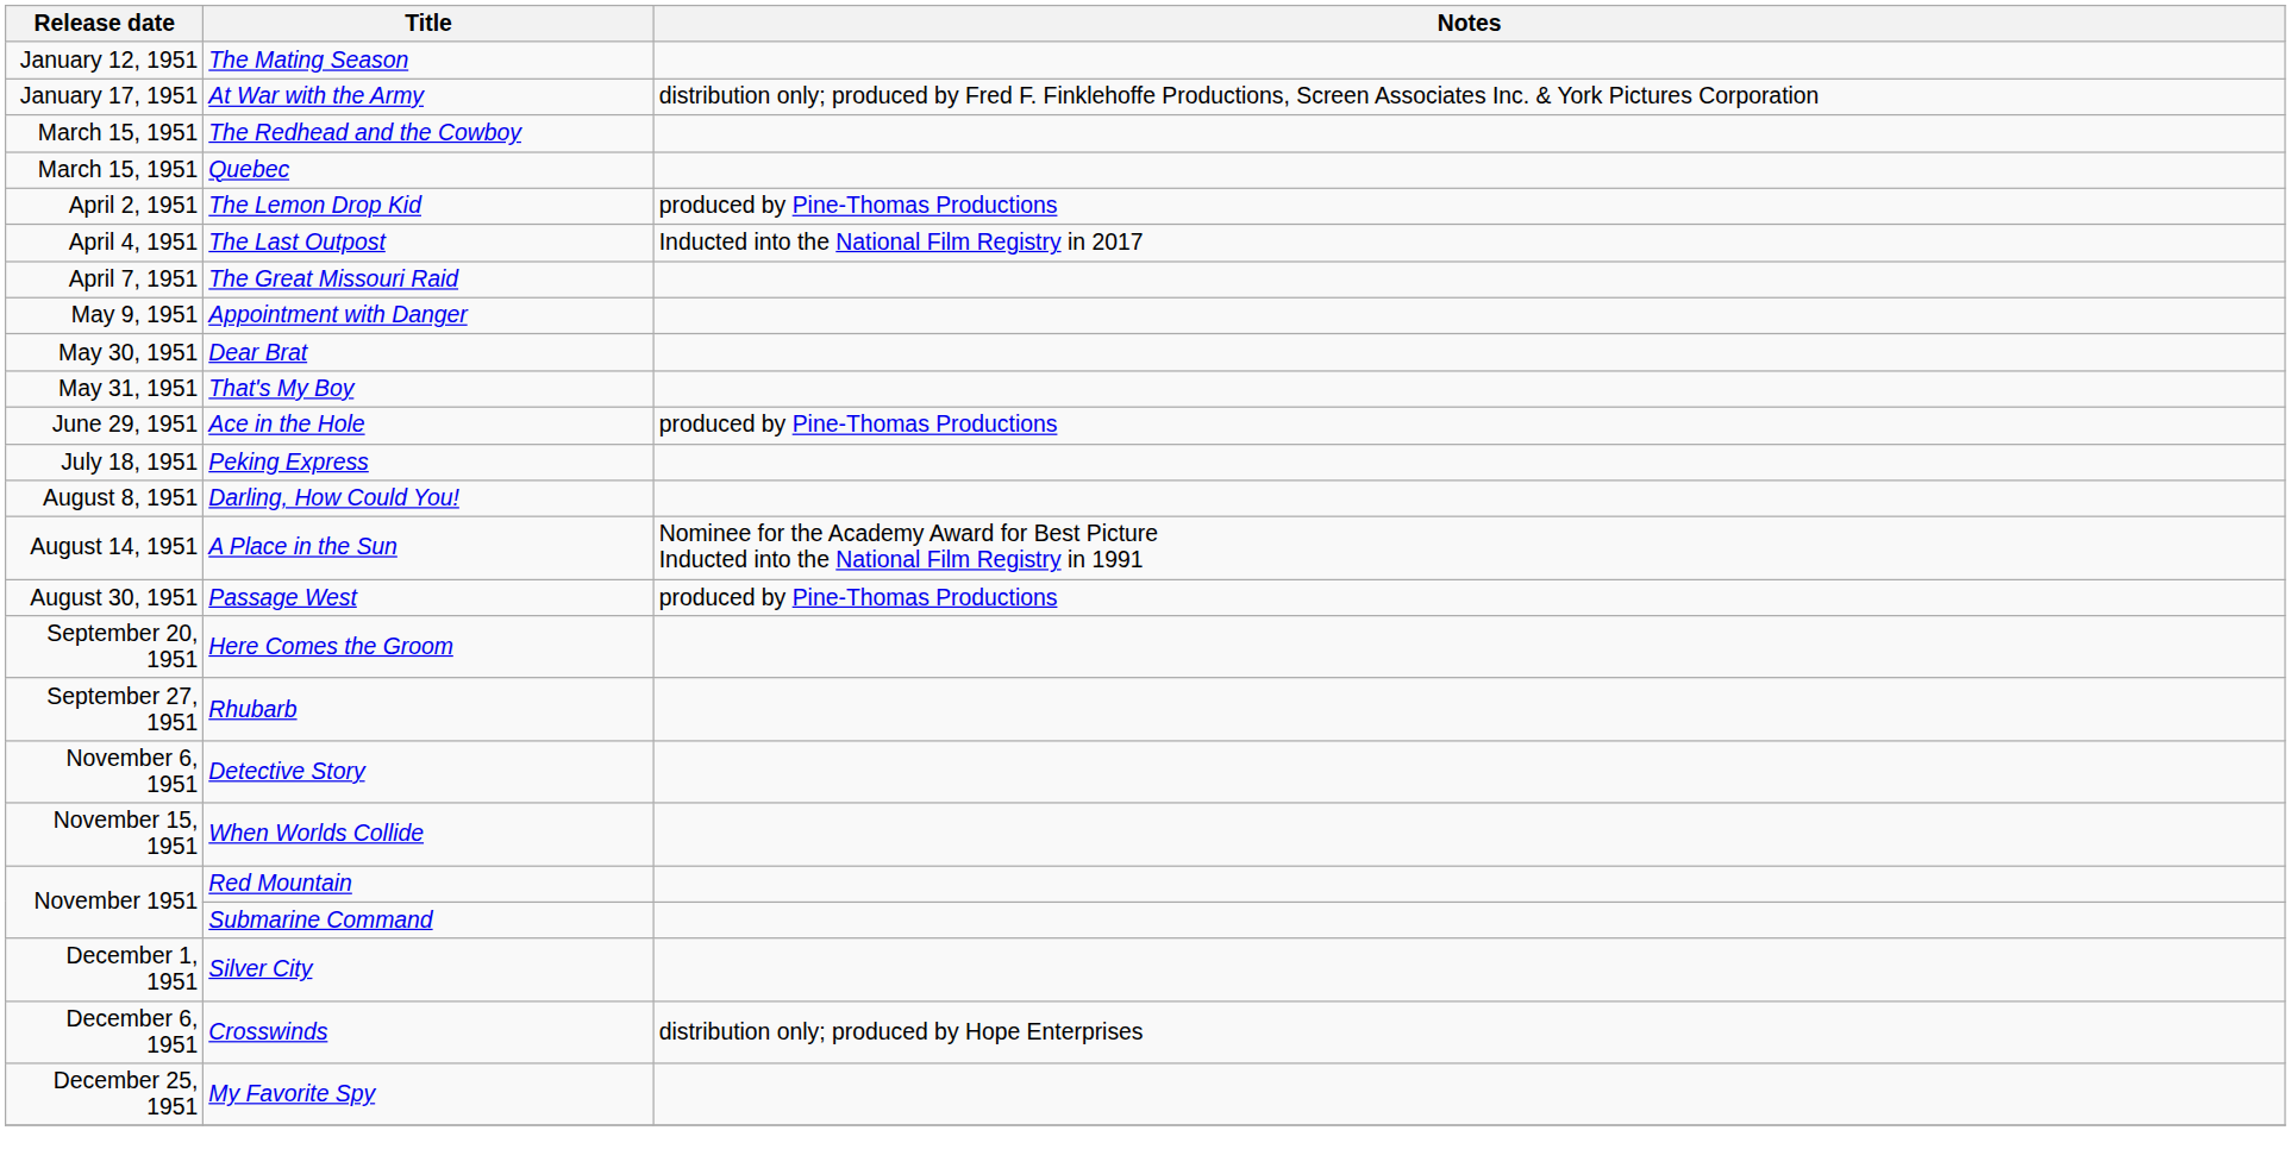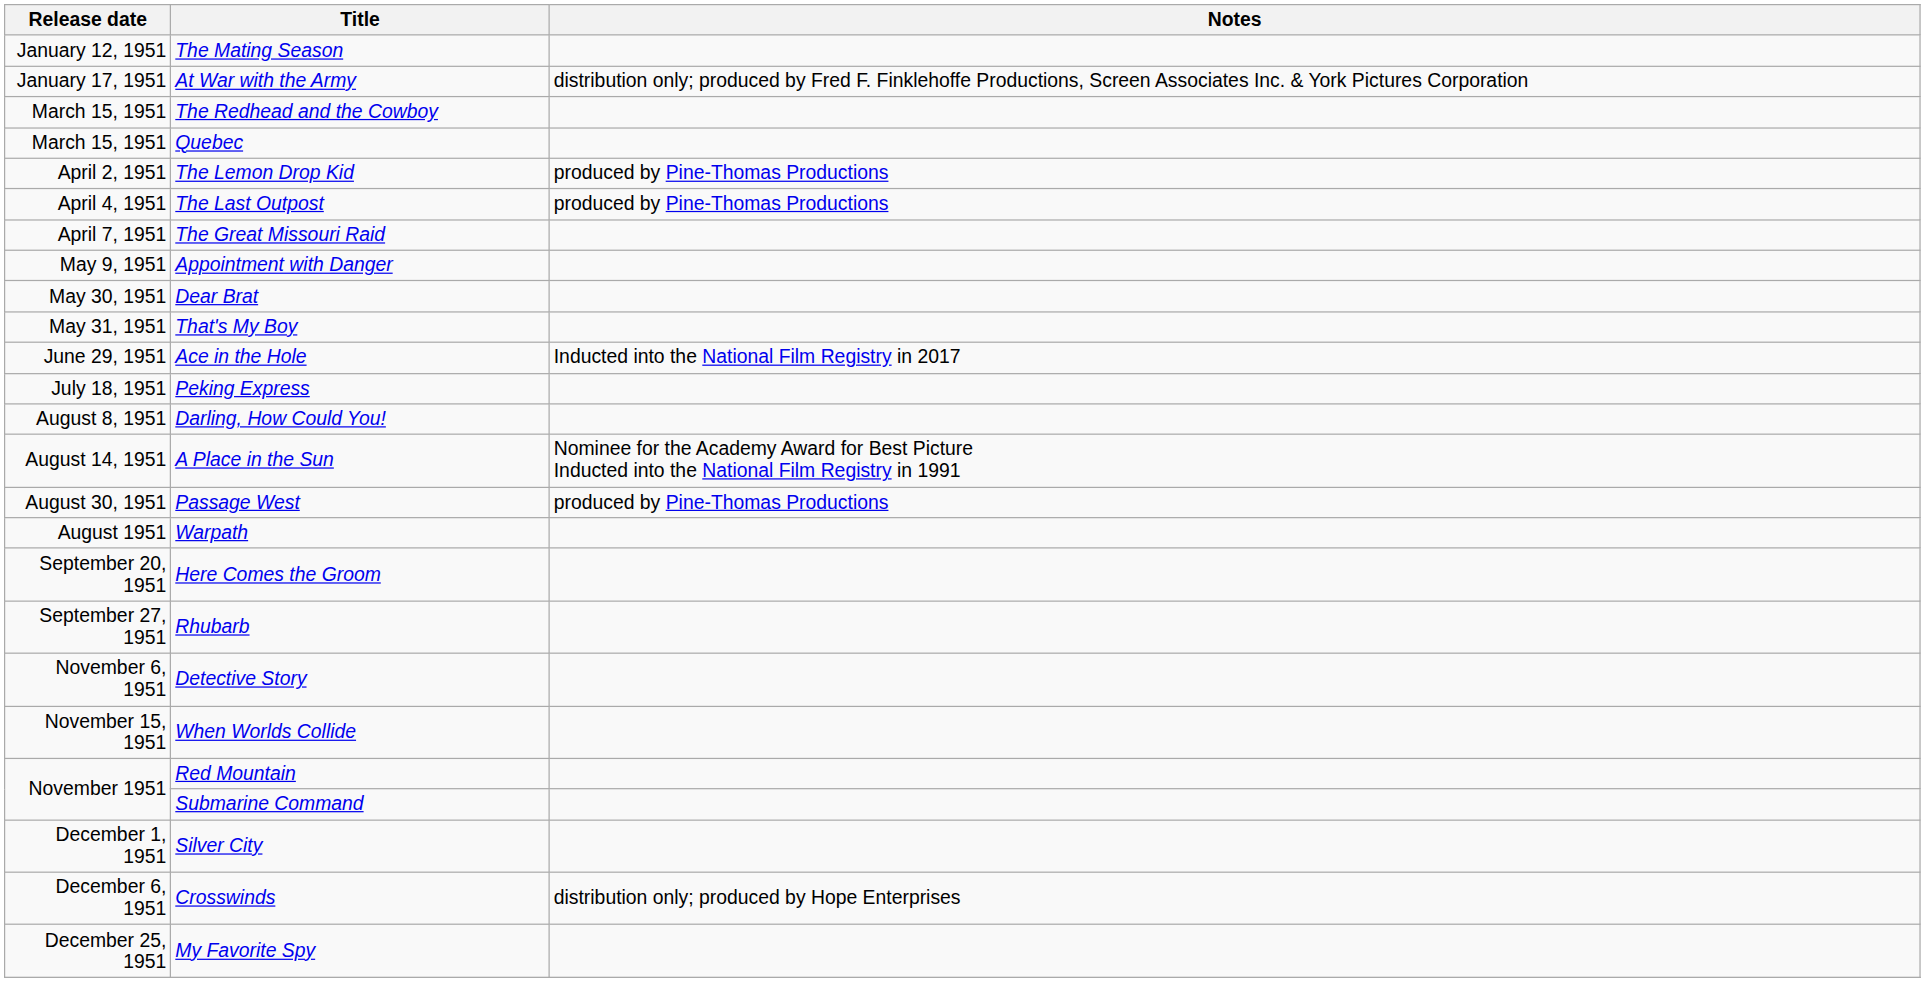 <table class="wikitable sortable" style="width:100%;">
 <tr>
 <th scope="col" style="width:130px;">Release date</th>
 <th>Title</th>
 <th>Notes</th>
 </tr>
 <tr>
 <td style="text-align:right;">January 12, 1951</td>
 <td><em><a href='#'>The Mating Season</a></em></td>
 <td></td>
 </tr>
 <tr>
 <td style="text-align:right;">January 17, 1951</td>
 <td><em><a href='#'>At War with the Army</a></em></td>
 <td>distribution only; produced by Fred F. Finklehoffe Productions, Screen Associates Inc. & York Pictures Corporation</td>
 </tr>
 <tr>
 <td style="text-align:right;">March 15, 1951</td>
 <td><em><a href='#'>The Redhead and the Cowboy</a></em></td>
 <td></td>
 </tr>
 <tr>
 <td style="text-align:right;">March 15, 1951</td>
 <td><em><a href='#'>Quebec</a></em></td>
 <td></td>
 </tr>
 <tr>
 <td style="text-align:right;">April 2, 1951</td>
 <td><em><a href='#'>The Lemon Drop Kid</a></em></td>
 <td>produced by <a href='#'>Pine-Thomas Productions</a></td>
 </tr>
 <tr>
 <td style="text-align:right;">April 4, 1951</td>
 <td><em><a href='#'>The Last Outpost</a></em></td>
-<td>Inducted into the <a href='#'>National Film Registry</a> in 2017</td>
+<td>produced by <a href='#'>Pine-Thomas Productions</a></td>
 </tr>
 <tr>
 <td style="text-align:right;">April 7, 1951</td>
 <td><em><a href='#'>The Great Missouri Raid</a></em></td>
 <td></td>
 </tr>
 <tr>
 <td style="text-align:right;">May 9, 1951</td>
 <td><em><a href='#'>Appointment with Danger</a></em></td>
 <td></td>
 </tr>
 <tr>
 <td style="text-align:right;">May 30, 1951</td>
 <td><em><a href='#'>Dear Brat</a></em></td>
 <td></td>
 </tr>
 <tr>
 <td style="text-align:right;">May 31, 1951</td>
 <td><em><a href='#'>That's My Boy</a></em></td>
 <td></td>
 </tr>
 <tr>
 <td style="text-align:right;">June 29, 1951</td>
 <td><em><a href='#'>Ace in the Hole</a></em></td>
-<td>produced by <a href='#'>Pine-Thomas Productions</a></td>
+<td>Inducted into the <a href='#'>National Film Registry</a> in 2017</td>
 </tr>
 <tr>
 <td style="text-align:right;">July 18, 1951</td>
 <td><em><a href='#'>Peking Express</a></em></td>
 <td></td>
 </tr>
 <tr>
 <td style="text-align:right;">August 8, 1951</td>
 <td><em><a href='#'>Darling, How Could You!</a></em></td>
 <td></td>
 </tr>
 <tr>
 <td style="text-align:right;">August 14, 1951</td>
 <td><em><a href='#'>A Place in the Sun</a></em></td>
 <td>Nominee for the Academy Award for Best Picture<br>Inducted into the <a href='#'>National Film Registry</a> in 1991</td>
 </tr>
 <tr>
 <td style="text-align:right;">August 30, 1951</td>
 <td><em><a href='#'>Passage West</a></em></td>
 <td>produced by <a href='#'>Pine-Thomas Productions</a></td>
+</tr>
+<tr>
+<td style="text-align:right;">August 1951</td>
+<td><em><a href='#'>Warpath</a></em></td>
+<td></td>
 </tr>
 <tr>
 <td style="text-align:right;">September 20, 1951</td>
 <td><em><a href='#'>Here Comes the Groom</a></em></td>
 <td></td>
 </tr>
 <tr>
 <td style="text-align:right;">September 27, 1951</td>
 <td><em><a href='#'>Rhubarb</a></em></td>
 <td></td>
 </tr>
 <tr>
 <td style="text-align:right;">November 6, 1951</td>
 <td><em><a href='#'>Detective Story</a></em></td>
 <td></td>
 </tr>
 <tr>
 <td style="text-align:right;">November 15, 1951</td>
 <td><em><a href='#'>When Worlds Collide</a></em></td>
 <td></td>
 </tr>
 <tr>
 <td style="text-align:right;" rowspan="2">November 1951</td>
 <td><em><a href='#'>Red Mountain</a></em></td>
 <td></td>
 </tr>
 <tr>
 <td><em><a href='#'>Submarine Command</a></em></td>
 <td></td>
 </tr>
 <tr>
 <td style="text-align:right;">December 1, 1951</td>
 <td><em><a href='#'>Silver City</a></em></td>
 <td></td>
 </tr>
 <tr>
 <td style="text-align:right;">December 6, 1951</td>
 <td><em><a href='#'>Crosswinds</a></em></td>
 <td>distribution only; produced by Hope Enterprises</td>
 </tr>
 <tr>
 <td style="text-align:right;">December 25, 1951</td>
 <td><em><a href='#'>My Favorite Spy</a></em></td>
 <td></td>
 </tr>
 <tr>
 </tr>
 </table>
